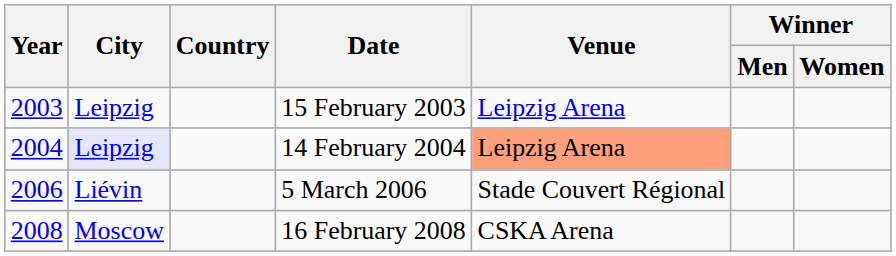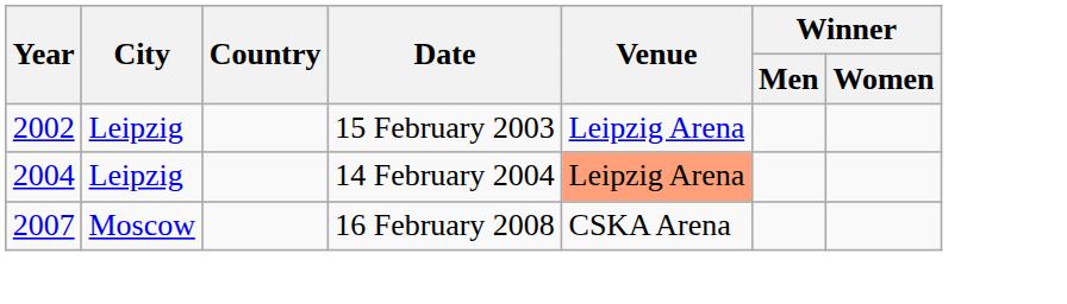 <table class="wikitable">
 <tr>
 <th rowspan="2" scope="col">Year</th>
 <th rowspan="2" scope="col">City</th>
 <th rowspan="2" scope="col">Country</th>
 <th rowspan="2" scope="col">Date</th>
 <th rowspan="2" scope="col">Venue</th>
 <th colspan="2" scope="col">Winner</th>
 </tr>
 <tr>
 <th scope="col">Men</th>
 <th scope="col">Women</th>
 </tr>
 <tr>
-<td><a href='#'>2003</a></td>
+<td><a href='#'>2002</a></td>
 <td><a href='#'>Leipzig</a></td>
 <td></td>
 <td>15 February 2003</td>
 <td><a href='#'>Leipzig Arena</a></td>
 <td></td>
 <td></td>
 </tr>
 <tr>
 <td><a href='#'>2004</a></td>
-<td style="background: lavender;"><a href='#'>Leipzig</a></td>
+<td><a href='#'>Leipzig</a></td>
 <td></td>
 <td>14 February 2004</td>
 <td style="background: lightsalmon;">Leipzig Arena</td>
 <td></td>
 <td></td>
 </tr>
 <tr>
-<td><a href='#'>2006</a></td>
-<td><a href='#'>Liévin</a></td>
-<td></td>
-<td>5 March 2006</td>
-<td>Stade Couvert Régional</td>
-<td></td>
-<td></td>
-</tr>
-<tr>
-<td><a href='#'>2008</a></td>
+<td><a href='#'>2007</a></td>
 <td><a href='#'>Moscow</a></td>
 <td></td>
 <td>16 February 2008</td>
 <td>CSKA Arena</td>
 <td></td>
 <td></td>
 </tr>
 </table>
